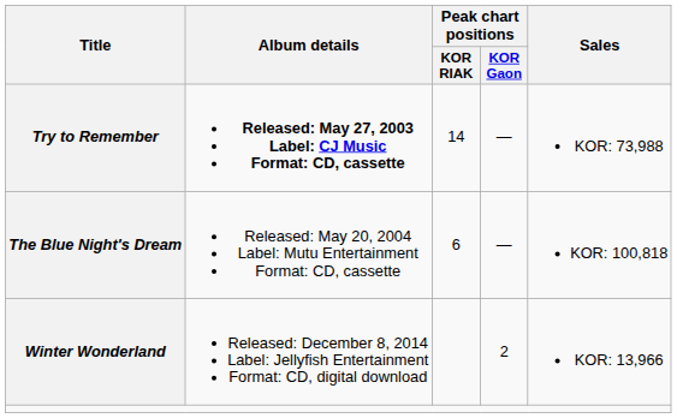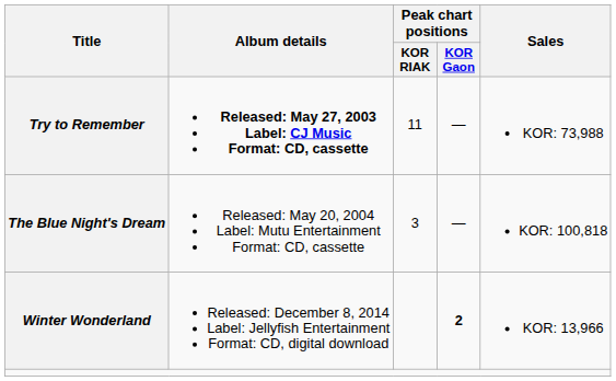 <table class="wikitable plainrowheaders" style="text-align:center;">
 <tr>
 <th rowspan="2" scope="col">Title</th>
 <th rowspan="2" scope="col">Album details</th>
 <th colspan="2" scope="col">Peak chart positions</th>
 <th rowspan="2" scope="col">Sales</th>
 </tr>
 <tr>
 <th scope="col" style="width:3em;font-size:90%;">KOR<br>RIAK<br></th>
 <th scope="col" style="width:3em;font-size:90%;"><a href='#'>KOR<br>Gaon</a><br></th>
 </tr>
 <tr>
 <th scope="row"><em>Try to Remember</em></th>
 <td><strong><br><ul><li>Released: May 27, 2003</li><li>Label: <a href='#'>CJ Music</a></li><li>Format: CD, cassette</li></ul></strong></td>
-<td>14</td>
+<td>11</td>
 <td>—</td>
 <td><br><ul><li>KOR: 73,988</li></ul></td>
 </tr>
 <tr>
 <th scope="row"><em>The Blue Night's Dream</em></th>
 <td><br><ul><li>Released: May 20, 2004</li><li>Label: Mutu Entertainment</li><li>Format: CD, cassette</li></ul></td>
-<td>6</td>
+<td>3</td>
 <td>—</td>
 <td><br><ul><li>KOR: 100,818</li></ul></td>
 </tr>
 <tr>
 <th scope="row"><em>Winter Wonderland</em></th>
 <td><br><ul><li>Released: December 8, 2014</li><li>Label: Jellyfish Entertainment</li><li>Format: CD, digital download</li></ul></td>
 <td></td>
-<td>2</td>
+<td><strong>2</strong></td>
 <td><br><ul><li>KOR: 13,966</li></ul></td>
 </tr>
 <tr>
 <td colspan="5"></td>
 </tr>
 </table>
